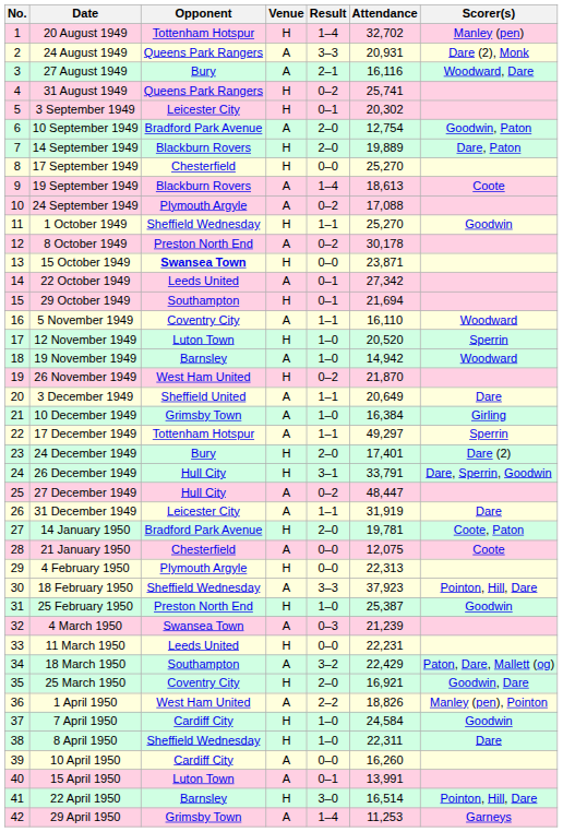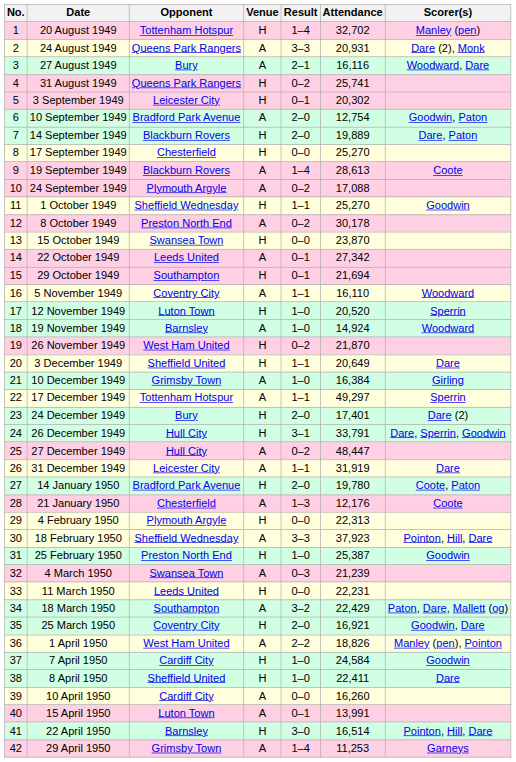 <table class="wikitable sortable" style="text-align:center;">
 <tr>
 <th>No.</th>
 <th>Date</th>
 <th>Opponent</th>
 <th>Venue</th>
 <th>Result</th>
 <th>Attendance</th>
 <th>Scorer(s)</th>
 </tr>
 <tr style="background:#ffd0e3;">
 <td>1</td>
 <td>20 August 1949</td>
 <td><a href='#'>Tottenham Hotspur</a></td>
 <td>H</td>
 <td>1–4</td>
 <td>32,702</td>
 <td><a href='#'>Manley</a> (<a href='#'>pen</a>)</td>
 </tr>
 <tr style="background:#ffd;">
 <td>2</td>
 <td>24 August 1949</td>
 <td><a href='#'>Queens Park Rangers</a></td>
 <td>A</td>
 <td>3–3</td>
 <td>20,931</td>
 <td><a href='#'>Dare</a> (2), <a href='#'>Monk</a></td>
 </tr>
 <tr style="background:#d0ffe3;">
 <td>3</td>
 <td>27 August 1949</td>
 <td><a href='#'>Bury</a></td>
 <td>A</td>
 <td>2–1</td>
 <td>16,116</td>
 <td><a href='#'>Woodward</a>, <a href='#'>Dare</a></td>
 </tr>
 <tr style="background:#ffd0e3;">
 <td>4</td>
 <td>31 August 1949</td>
 <td><a href='#'>Queens Park Rangers</a></td>
 <td>H</td>
 <td>0–2</td>
 <td>25,741</td>
 <td></td>
 </tr>
 <tr style="background:#ffd0e3;">
 <td>5</td>
 <td>3 September 1949</td>
 <td><a href='#'>Leicester City</a></td>
 <td>H</td>
 <td>0–1</td>
 <td>20,302</td>
 <td></td>
 </tr>
 <tr style="background:#d0ffe3;">
 <td>6</td>
 <td>10 September 1949</td>
 <td><a href='#'>Bradford Park Avenue</a></td>
 <td>A</td>
 <td>2–0</td>
 <td>12,754</td>
 <td><a href='#'>Goodwin</a>, <a href='#'>Paton</a></td>
 </tr>
 <tr style="background:#d0ffe3;">
 <td>7</td>
 <td>14 September 1949</td>
 <td><a href='#'>Blackburn Rovers</a></td>
 <td>H</td>
 <td>2–0</td>
 <td>19,889</td>
 <td><a href='#'>Dare</a>, <a href='#'>Paton</a></td>
 </tr>
 <tr style="background:#ffd;">
 <td>8</td>
 <td>17 September 1949</td>
 <td><a href='#'>Chesterfield</a></td>
 <td>H</td>
 <td>0–0</td>
 <td>25,270</td>
 <td></td>
 </tr>
 <tr style="background:#ffd0e3;">
 <td>9</td>
 <td>19 September 1949</td>
 <td><a href='#'>Blackburn Rovers</a></td>
 <td>A</td>
 <td>1–4</td>
-<td>18,613</td>
+<td>28,613</td>
 <td><a href='#'>Coote</a></td>
 </tr>
 <tr style="background:#ffd0e3;">
 <td>10</td>
 <td>24 September 1949</td>
 <td><a href='#'>Plymouth Argyle</a></td>
 <td>A</td>
 <td>0–2</td>
 <td>17,088</td>
 <td></td>
 </tr>
 <tr style="background:#ffd;">
 <td>11</td>
 <td>1 October 1949</td>
 <td><a href='#'>Sheffield Wednesday</a></td>
 <td>H</td>
 <td>1–1</td>
 <td>25,270</td>
 <td><a href='#'>Goodwin</a></td>
 </tr>
 <tr style="background:#ffd0e3;">
 <td>12</td>
 <td>8 October 1949</td>
 <td><a href='#'>Preston North End</a></td>
 <td>A</td>
 <td>0–2</td>
 <td>30,178</td>
 <td></td>
 </tr>
 <tr style="background:#ffd;">
 <td>13</td>
 <td>15 October 1949</td>
-<td><strong><a href='#'>Swansea Town</a></strong></td>
+<td><a href='#'>Swansea Town</a></td>
 <td>H</td>
 <td>0–0</td>
-<td>23,871</td>
+<td>23,870</td>
 <td></td>
 </tr>
 <tr style="background:#ffd0e3;">
 <td>14</td>
 <td>22 October 1949</td>
 <td><a href='#'>Leeds United</a></td>
 <td>A</td>
 <td>0–1</td>
 <td>27,342</td>
 <td></td>
 </tr>
 <tr style="background:#ffd0e3;">
 <td>15</td>
 <td>29 October 1949</td>
 <td><a href='#'>Southampton</a></td>
 <td>H</td>
 <td>0–1</td>
 <td>21,694</td>
 <td></td>
 </tr>
 <tr style="background:#ffd;">
 <td>16</td>
 <td>5 November 1949</td>
 <td><a href='#'>Coventry City</a></td>
 <td>A</td>
 <td>1–1</td>
 <td>16,110</td>
 <td><a href='#'>Woodward</a></td>
 </tr>
 <tr style="background:#d0ffe3;">
 <td>17</td>
 <td>12 November 1949</td>
 <td><a href='#'>Luton Town</a></td>
 <td>H</td>
 <td>1–0</td>
 <td>20,520</td>
 <td><a href='#'>Sperrin</a></td>
 </tr>
 <tr style="background:#d0ffe3;">
 <td>18</td>
 <td>19 November 1949</td>
 <td><a href='#'>Barnsley</a></td>
 <td>A</td>
 <td>1–0</td>
-<td>14,942</td>
+<td>14,924</td>
 <td><a href='#'>Woodward</a></td>
 </tr>
 <tr style="background:#ffd0e3;">
 <td>19</td>
 <td>26 November 1949</td>
 <td><a href='#'>West Ham United</a></td>
 <td>H</td>
 <td>0–2</td>
 <td>21,870</td>
 <td></td>
 </tr>
 <tr style="background:#ffd;">
 <td>20</td>
 <td>3 December 1949</td>
 <td><a href='#'>Sheffield United</a></td>
-<td>A</td>
+<td>H</td>
 <td>1–1</td>
 <td>20,649</td>
 <td><a href='#'>Dare</a></td>
 </tr>
 <tr style="background:#d0ffe3;">
 <td>21</td>
 <td>10 December 1949</td>
 <td><a href='#'>Grimsby Town</a></td>
 <td>A</td>
 <td>1–0</td>
 <td>16,384</td>
 <td><a href='#'>Girling</a></td>
 </tr>
 <tr style="background:#ffd;">
 <td>22</td>
 <td>17 December 1949</td>
 <td><a href='#'>Tottenham Hotspur</a></td>
 <td>A</td>
 <td>1–1</td>
 <td>49,297</td>
 <td><a href='#'>Sperrin</a></td>
 </tr>
 <tr style="background:#d0ffe3;">
 <td>23</td>
 <td>24 December 1949</td>
 <td><a href='#'>Bury</a></td>
 <td>H</td>
 <td>2–0</td>
 <td>17,401</td>
 <td><a href='#'>Dare</a> (2)</td>
 </tr>
 <tr style="background:#d0ffe3;">
 <td>24</td>
 <td>26 December 1949</td>
 <td><a href='#'>Hull City</a></td>
 <td>H</td>
 <td>3–1</td>
 <td>33,791</td>
 <td><a href='#'>Dare</a>, <a href='#'>Sperrin</a>, <a href='#'>Goodwin</a></td>
 </tr>
 <tr style="background:#ffd0e3;">
 <td>25</td>
 <td>27 December 1949</td>
 <td><a href='#'>Hull City</a></td>
 <td>A</td>
 <td>0–2</td>
 <td>48,447</td>
 <td></td>
 </tr>
 <tr style="background:#ffd;">
 <td>26</td>
 <td>31 December 1949</td>
 <td><a href='#'>Leicester City</a></td>
 <td>A</td>
 <td>1–1</td>
 <td>31,919</td>
 <td><a href='#'>Dare</a></td>
 </tr>
 <tr style="background:#d0ffe3;">
 <td>27</td>
 <td>14 January 1950</td>
 <td><a href='#'>Bradford Park Avenue</a></td>
 <td>H</td>
 <td>2–0</td>
-<td>19,781</td>
+<td>19,780</td>
 <td><a href='#'>Coote</a>, <a href='#'>Paton</a></td>
 </tr>
 <tr style="background:#ffd0e3;">
 <td>28</td>
 <td>21 January 1950</td>
 <td><a href='#'>Chesterfield</a></td>
 <td>A</td>
-<td>0–0</td>
-<td>12,075</td>
+<td>1–3</td>
+<td>12,176</td>
 <td><a href='#'>Coote</a></td>
 </tr>
 <tr style="background:#ffd;">
 <td>29</td>
 <td>4 February 1950</td>
 <td><a href='#'>Plymouth Argyle</a></td>
 <td>H</td>
 <td>0–0</td>
 <td>22,313</td>
 <td></td>
 </tr>
 <tr style="background:#ffd;">
 <td>30</td>
 <td>18 February 1950</td>
 <td><a href='#'>Sheffield Wednesday</a></td>
 <td>A</td>
 <td>3–3</td>
 <td>37,923</td>
 <td><a href='#'>Pointon</a>, <a href='#'>Hill</a>, <a href='#'>Dare</a></td>
 </tr>
 <tr style="background:#d0ffe3;">
 <td>31</td>
 <td>25 February 1950</td>
 <td><a href='#'>Preston North End</a></td>
 <td>H</td>
 <td>1–0</td>
 <td>25,387</td>
 <td><a href='#'>Goodwin</a></td>
 </tr>
 <tr style="background:#ffd0e3;">
 <td>32</td>
 <td>4 March 1950</td>
 <td><a href='#'>Swansea Town</a></td>
 <td>A</td>
 <td>0–3</td>
 <td>21,239</td>
 <td></td>
 </tr>
 <tr style="background:#ffd;">
 <td>33</td>
 <td>11 March 1950</td>
 <td><a href='#'>Leeds United</a></td>
 <td>H</td>
 <td>0–0</td>
 <td>22,231</td>
 <td></td>
 </tr>
 <tr style="background:#d0ffe3;">
 <td>34</td>
 <td>18 March 1950</td>
 <td><a href='#'>Southampton</a></td>
 <td>A</td>
 <td>3–2</td>
 <td>22,429</td>
 <td><a href='#'>Paton</a>, <a href='#'>Dare</a>, <a href='#'>Mallett</a> (<a href='#'>og</a>)</td>
 </tr>
 <tr style="background:#d0ffe3;">
 <td>35</td>
 <td>25 March 1950</td>
 <td><a href='#'>Coventry City</a></td>
 <td>H</td>
 <td>2–0</td>
 <td>16,921</td>
 <td><a href='#'>Goodwin</a>, <a href='#'>Dare</a></td>
 </tr>
 <tr style="background:#ffd;">
 <td>36</td>
 <td>1 April 1950</td>
 <td><a href='#'>West Ham United</a></td>
 <td>A</td>
 <td>2–2</td>
 <td>18,826</td>
 <td><a href='#'>Manley</a> (<a href='#'>pen</a>), <a href='#'>Pointon</a></td>
 </tr>
 <tr style="background:#d0ffe3;">
 <td>37</td>
 <td>7 April 1950</td>
 <td><a href='#'>Cardiff City</a></td>
 <td>H</td>
 <td>1–0</td>
 <td>24,584</td>
 <td><a href='#'>Goodwin</a></td>
 </tr>
 <tr style="background:#d0ffe3;">
 <td>38</td>
 <td>8 April 1950</td>
-<td><a href='#'>Sheffield Wednesday</a></td>
+<td><a href='#'>Sheffield United</a></td>
 <td>H</td>
 <td>1–0</td>
-<td>22,311</td>
+<td>22,411</td>
 <td><a href='#'>Dare</a></td>
 </tr>
 <tr style="background:#ffd;">
 <td>39</td>
 <td>10 April 1950</td>
 <td><a href='#'>Cardiff City</a></td>
 <td>A</td>
 <td>0–0</td>
 <td>16,260</td>
 <td></td>
 </tr>
 <tr style="background:#ffd0e3;">
 <td>40</td>
 <td>15 April 1950</td>
 <td><a href='#'>Luton Town</a></td>
 <td>A</td>
 <td>0–1</td>
 <td>13,991</td>
 <td></td>
 </tr>
 <tr style="background:#d0ffe3;">
 <td>41</td>
 <td>22 April 1950</td>
 <td><a href='#'>Barnsley</a></td>
 <td>H</td>
 <td>3–0</td>
 <td>16,514</td>
 <td><a href='#'>Pointon</a>, <a href='#'>Hill</a>, <a href='#'>Dare</a></td>
 </tr>
 <tr style="background:#ffd0e3;">
 <td>42</td>
 <td>29 April 1950</td>
 <td><a href='#'>Grimsby Town</a></td>
 <td>A</td>
 <td>1–4</td>
 <td>11,253</td>
 <td><a href='#'>Garneys</a></td>
 </tr>
 </table>
